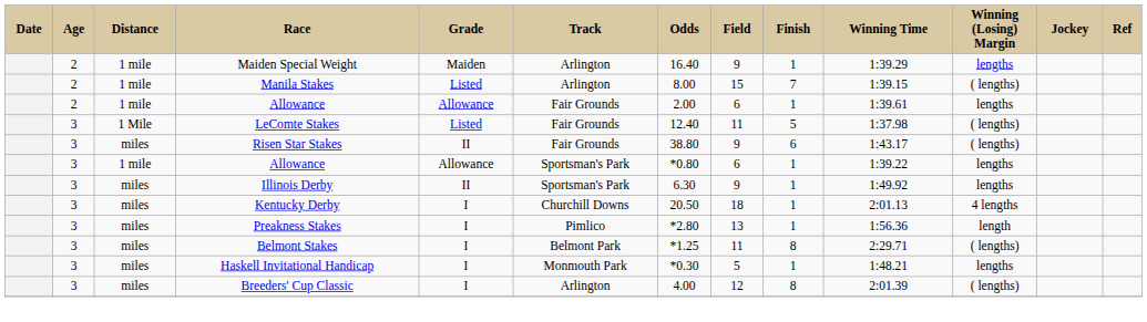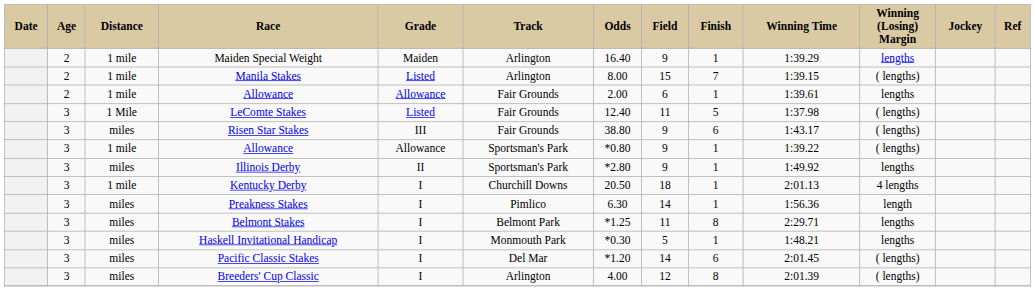 <table class = "wikitable sortable" style="text-align:center; width:90%">
 <tr>
 <th scope="col" style="background:#dacaa4;">Date</th>
 <th scope="col" style="background:#dacaa4">Age</th>
 <th scope="col" style="background:#dacaa4;">Distance</th>
 <th scope="col" style="background:#dacaa4;">Race</th>
 <th scope="col" style="background:#dacaa4;">Grade</th>
 <th scope="col" style="background:#dacaa4;">Track</th>
 <th scope="col" style="background:#dacaa4;">Odds</th>
 <th scope="col" style="background:#dacaa4;">Field</th>
 <th scope="col" style="background:#dacaa4;">Finish</th>
 <th scope="col" style="background:#dacaa4;">Winning Time</th>
 <th scope="col" style="background:#dacaa4;">Winning<br>(Losing)<br>Margin</th>
 <th scope="col" style="background:#dacaa4;">Jockey</th>
 <th scope="col" class="unsortable" style="background:#dacaa4;">Ref</th>
 </tr>
 <tr>
 <th scope="row" style="font-weight:normal;"></th>
 <td>2</td>
 <td>1 mile</td>
 <td>Maiden Special Weight</td>
 <td>Maiden</td>
 <td>Arlington</td>
 <td>16.40</td>
 <td>9</td>
 <td>1</td>
 <td>1:39.29</td>
 <td> <a href='#'>lengths</a></td>
 <td></td>
 <td></td>
 </tr>
 <tr>
 <th scope="row" style="font-weight:normal;"></th>
 <td>2</td>
 <td> 1 mile</td>
 <td><a href='#'>Manila Stakes</a></td>
 <td><a href='#'>Listed</a></td>
 <td>Arlington</td>
 <td>8.00</td>
 <td>15</td>
 <td>7</td>
 <td>1:39.15</td>
 <td>( lengths)</td>
 <td></td>
 <td></td>
 </tr>
 <tr>
 <th scope="row" style="font-weight:normal;"></th>
 <td>2</td>
 <td> 1 mile</td>
 <td><a href='#'>Allowance</a></td>
 <td><a href='#'>Allowance</a></td>
 <td>Fair Grounds</td>
 <td>2.00</td>
 <td>6</td>
 <td>1</td>
 <td>1:39.61</td>
 <td> lengths</td>
 <td></td>
 <td></td>
 </tr>
 <tr>
 <th scope="row" style="font-weight:normal;"></th>
 <td>3</td>
 <td> 1 Mile</td>
 <td><a href='#'>LeComte Stakes</a></td>
 <td><a href='#'>Listed</a></td>
 <td>Fair Grounds</td>
 <td>12.40</td>
 <td>11</td>
 <td>5</td>
 <td>1:37.98</td>
 <td>( lengths)</td>
 <td></td>
 <td></td>
 </tr>
 <tr>
 <th scope="row" style="font-weight:normal;"></th>
 <td>3</td>
 <td> miles</td>
 <td><a href='#'>Risen Star Stakes</a></td>
-<td>II</td>
+<td>III</td>
 <td>Fair Grounds</td>
 <td>38.80</td>
 <td>9</td>
 <td>6</td>
 <td>1:43.17</td>
 <td>( lengths)</td>
 <td></td>
 <td></td>
 </tr>
 <tr>
 <th scope="row" style="font-weight:normal;"></th>
 <td>3</td>
 <td>1 mile</td>
 <td><a href='#'>Allowance</a></td>
 <td>Allowance</td>
 <td>Sportsman's Park</td>
 <td>*0.80</td>
-<td>6</td>
+<td>9</td>
 <td>1</td>
 <td>1:39.22</td>
-<td> lengths</td>
+<td>( lengths)</td>
 <td></td>
 <td></td>
 </tr>
 <tr>
 <th scope="row" style="font-weight:normal;"></th>
 <td>3</td>
 <td>  miles</td>
 <td><a href='#'>Illinois Derby</a></td>
 <td>II</td>
 <td>Sportsman's Park</td>
-<td>6.30</td>
+<td>*2.80</td>
 <td>9</td>
 <td>1</td>
 <td>1:49.92</td>
 <td> lengths</td>
 <td></td>
 <td></td>
 </tr>
 <tr>
 <th scope="row" style="font-weight:normal;"></th>
 <td>3</td>
-<td>  miles</td>
+<td> 1 mile</td>
 <td><a href='#'>Kentucky Derby</a></td>
 <td>I</td>
 <td>Churchill Downs</td>
 <td>20.50</td>
 <td>18</td>
 <td>1</td>
 <td>2:01.13</td>
 <td>4 lengths</td>
 <td></td>
 <td></td>
 </tr>
 <tr>
 <th scope="row" style="font-weight:normal;"></th>
 <td>3</td>
 <td>  miles</td>
 <td><a href='#'>Preakness Stakes</a></td>
 <td>I</td>
 <td>Pimlico</td>
-<td>*2.80</td>
-<td>13</td>
+<td>6.30</td>
+<td>14</td>
 <td>1</td>
 <td>1:56.36</td>
 <td> length</td>
 <td></td>
 <td></td>
 </tr>
 <tr>
 <th scope="row" style="font-weight:normal;"></th>
 <td>3</td>
 <td>  miles</td>
 <td><a href='#'>Belmont Stakes</a></td>
 <td>I</td>
 <td>Belmont Park</td>
 <td>*1.25</td>
 <td>11</td>
 <td>8</td>
 <td>2:29.71</td>
-<td>( lengths)</td>
+<td> lengths</td>
 <td></td>
 <td></td>
 </tr>
 <tr>
 <th scope="row" style="font-weight:normal;"></th>
 <td>3</td>
 <td>  miles</td>
 <td><a href='#'>Haskell Invitational Handicap</a></td>
 <td>I</td>
 <td>Monmouth Park</td>
 <td>*0.30</td>
 <td>5</td>
 <td>1</td>
 <td>1:48.21</td>
 <td> lengths</td>
 <td></td>
 <td></td>
 </tr>
 <tr>
 <th scope="row" style="font-weight:normal;"></th>
 <td>3</td>
 <td>  miles</td>
+<td><a href='#'>Pacific Classic Stakes</a></td>
+<td>I</td>
+<td>Del Mar</td>
+<td>*1.20</td>
+<td>14</td>
+<td>6</td>
+<td>2:01.45</td>
+<td>( lengths)</td>
+<td></td>
+<td></td>
+</tr>
+<tr>
+<th scope="row" style="font-weight:normal;"></th>
+<td>3</td>
+<td>  miles</td>
 <td><a href='#'>Breeders' Cup Classic</a></td>
 <td>I</td>
 <td>Arlington</td>
 <td>4.00</td>
 <td>12</td>
 <td>8</td>
 <td>2:01.39</td>
 <td>( lengths)</td>
 <td></td>
 <td></td>
 </tr>
 <tr>
 </tr>
 </table>
